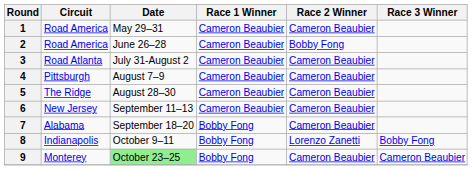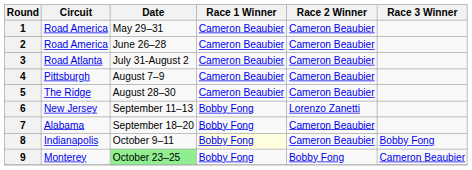 <table class="wikitable" style="font-size: 85%">
 <tr>
 <th>Round</th>
 <th>Circuit</th>
 <th>Date</th>
 <th>Race 1 Winner</th>
 <th>Race 2 Winner</th>
 <th>Race 3 Winner</th>
 </tr>
 <tr>
 <th>1</th>
 <td> <a href='#'>Road America</a></td>
 <td>May 29–31</td>
 <td> <a href='#'>Cameron Beaubier</a></td>
 <td> <a href='#'>Cameron Beaubier</a></td>
 <td></td>
 </tr>
 <tr>
 <th>2</th>
 <td> <a href='#'>Road America</a></td>
 <td>June 26–28</td>
 <td> <a href='#'>Cameron Beaubier</a></td>
-<td> <a href='#'>Bobby Fong</a></td>
+<td> <a href='#'>Cameron Beaubier</a></td>
 <td></td>
 </tr>
 <tr>
 <th>3</th>
 <td> <a href='#'>Road Atlanta</a></td>
 <td>July 31-August 2</td>
 <td> <a href='#'>Cameron Beaubier</a></td>
 <td> <a href='#'>Cameron Beaubier</a></td>
 <td></td>
 </tr>
 <tr>
 <th>4</th>
 <td> <a href='#'>Pittsburgh</a></td>
 <td>August 7–9</td>
 <td> <a href='#'>Cameron Beaubier</a></td>
 <td> <a href='#'>Cameron Beaubier</a></td>
 <td></td>
 </tr>
 <tr>
 <th>5</th>
 <td> <a href='#'>The Ridge</a></td>
 <td>August 28–30</td>
 <td> <a href='#'>Cameron Beaubier</a></td>
 <td> <a href='#'>Cameron Beaubier</a></td>
 <td></td>
 </tr>
 <tr>
 <th>6</th>
 <td> <a href='#'>New Jersey</a></td>
 <td>September 11–13</td>
-<td> <a href='#'>Cameron Beaubier</a></td>
-<td> <a href='#'>Cameron Beaubier</a></td>
+<td> <a href='#'>Bobby Fong</a></td>
+<td> <a href='#'>Lorenzo Zanetti</a></td>
 <td></td>
 </tr>
 <tr>
 <th>7</th>
 <td> <a href='#'>Alabama</a></td>
 <td>September 18–20</td>
 <td> <a href='#'>Bobby Fong</a></td>
 <td> <a href='#'>Cameron Beaubier</a></td>
 <td></td>
 </tr>
 <tr>
 <th>8</th>
 <td> <a href='#'>Indianapolis</a></td>
 <td>October 9–11</td>
-<td> <a href='#'>Bobby Fong</a></td>
-<td> <a href='#'>Lorenzo Zanetti</a></td>
+<td style="background: lightyellow;"> <a href='#'>Bobby Fong</a></td>
+<td> <a href='#'>Cameron Beaubier</a></td>
 <td> <a href='#'>Bobby Fong</a></td>
 </tr>
 <tr>
 <th>9</th>
 <td> <a href='#'>Monterey</a></td>
 <td style="background: lightgreen;">October 23–25</td>
 <td> <a href='#'>Bobby Fong</a></td>
-<td> <a href='#'>Cameron Beaubier</a></td>
+<td> <a href='#'>Bobby Fong</a></td>
 <td> <a href='#'>Cameron Beaubier</a></td>
 </tr>
 <tr>
 </tr>
 </table>
